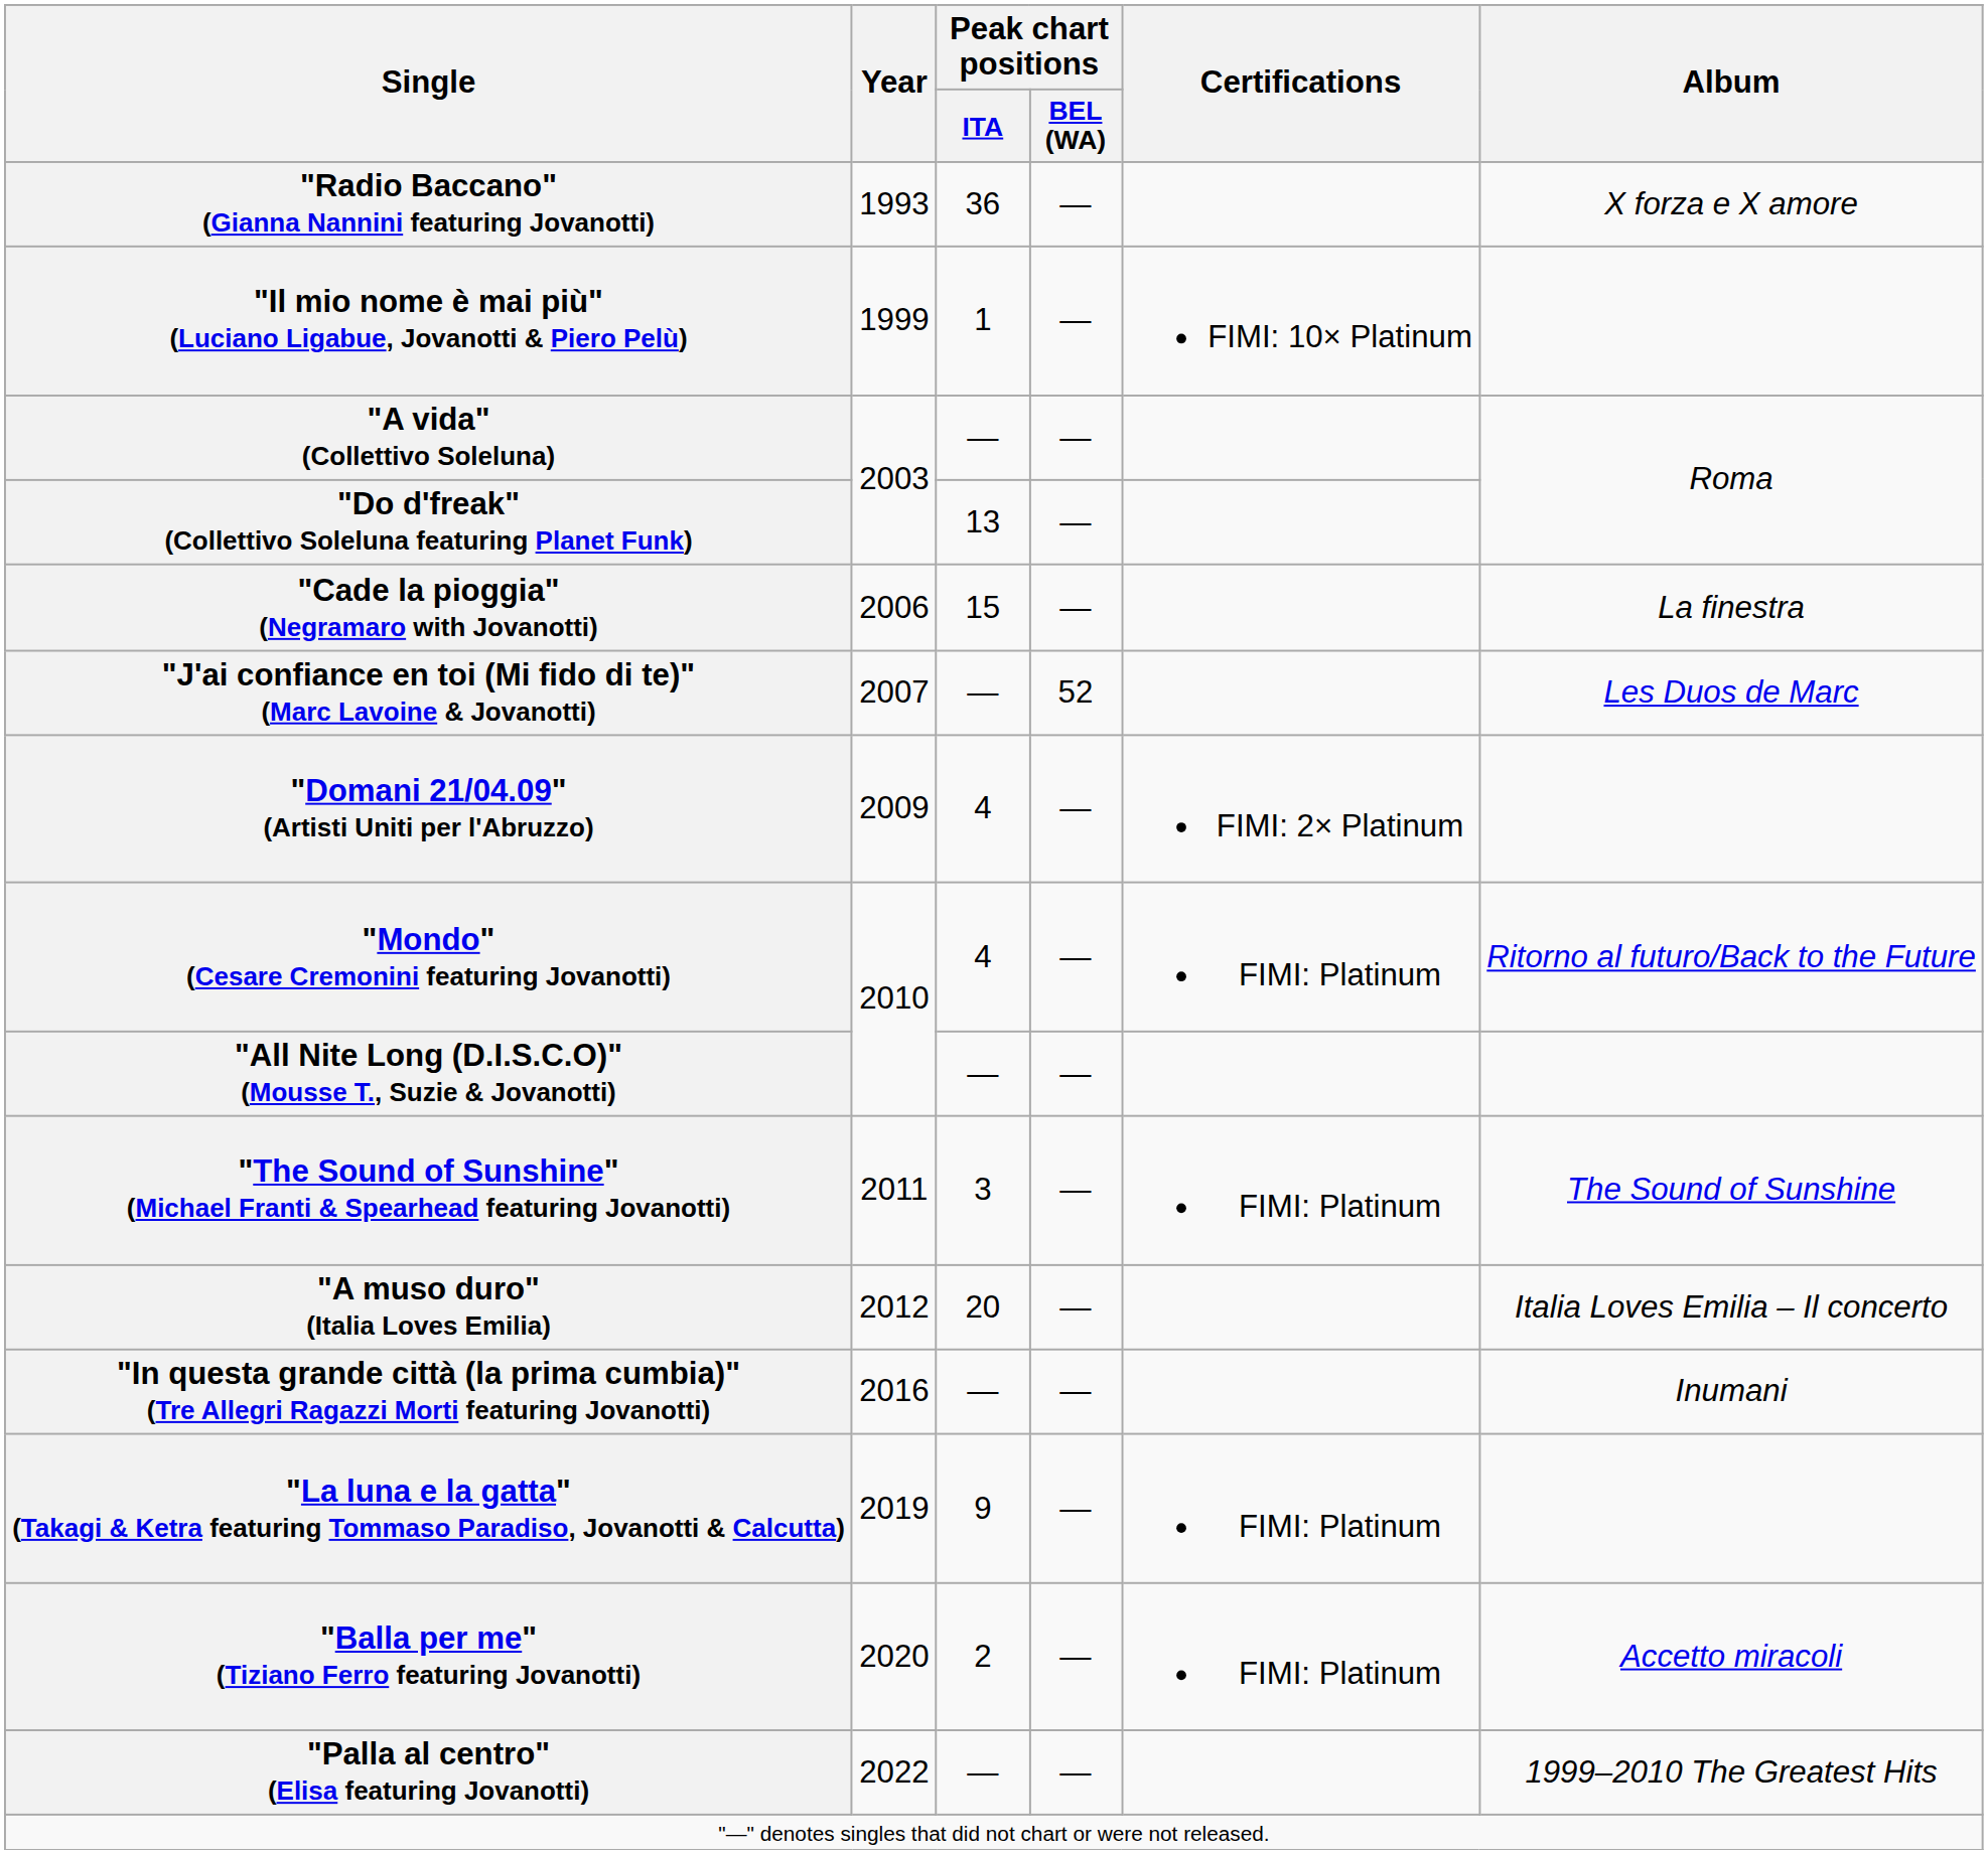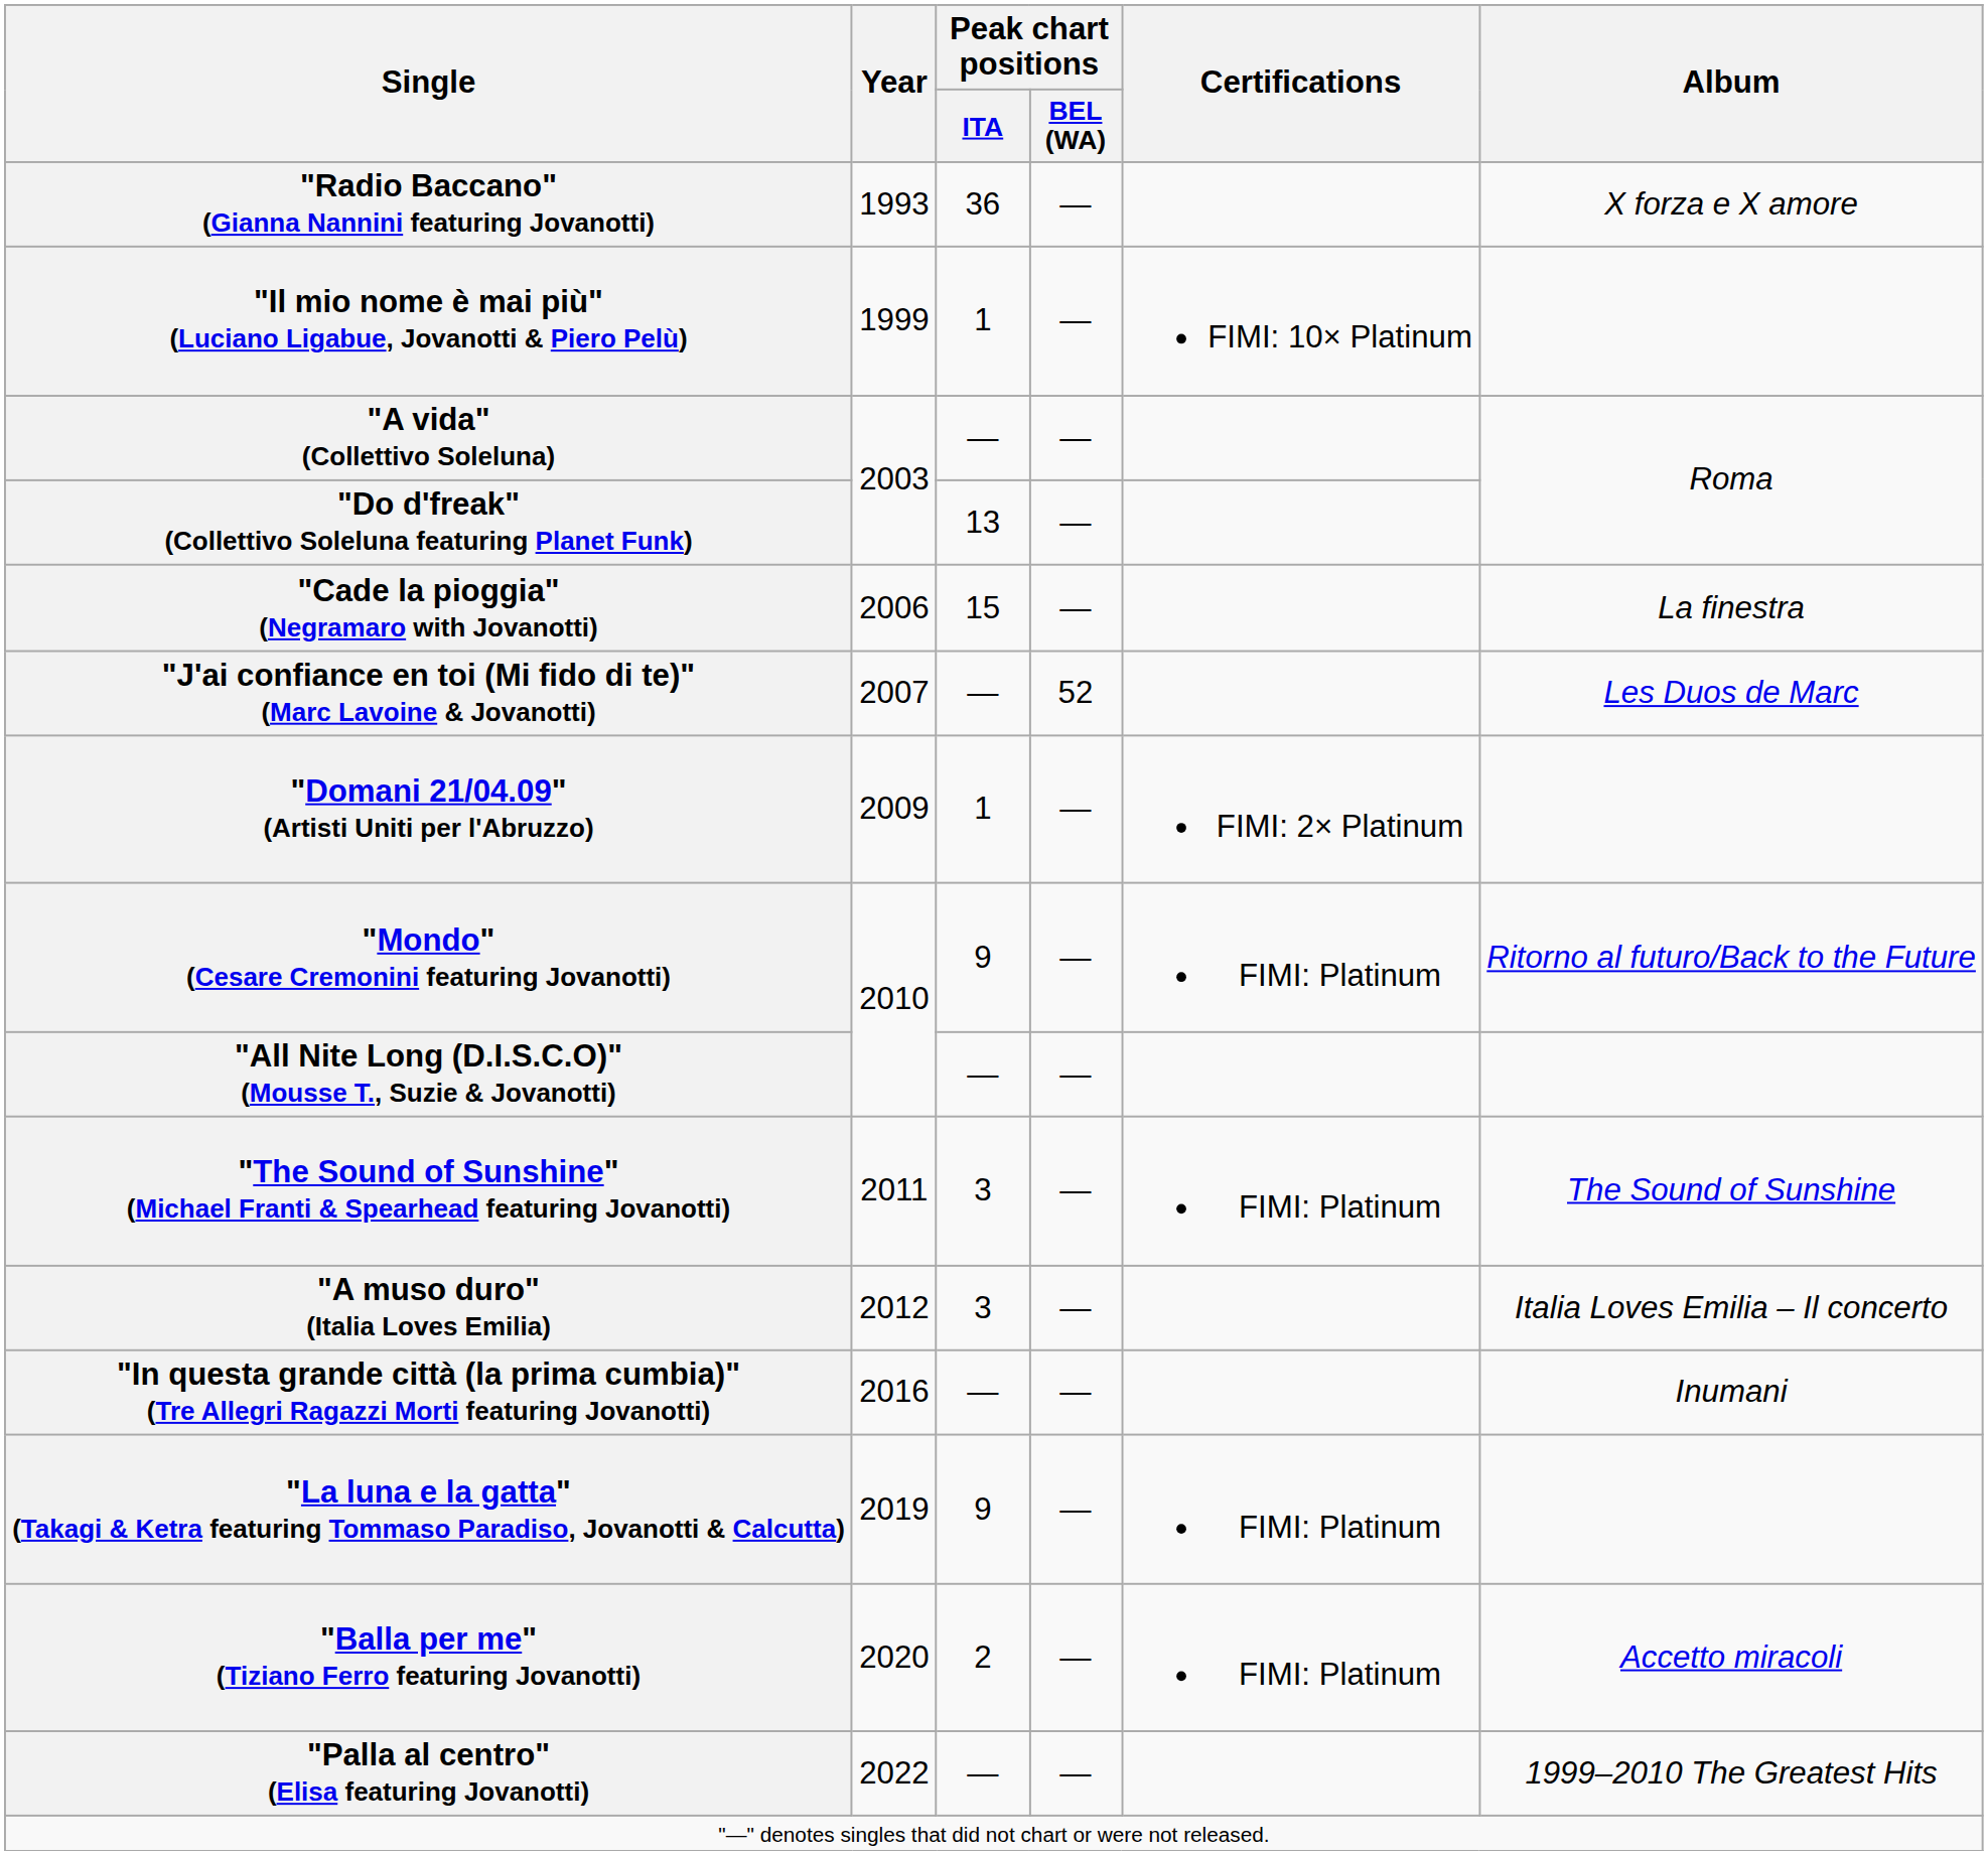 <table class="wikitable plainrowheaders" style="text-align:center;" border="1">
 <tr>
 <th scope="col" rowspan="2">Single</th>
 <th scope="col" rowspan="2">Year</th>
 <th scope="col" colspan="2">Peak chart positions</th>
 <th scope="col" rowspan="2">Certifications</th>
 <th scope="col" rowspan="2">Album</th>
 </tr>
 <tr>
 <th scope="col" style="width:3em;font-size:85%;"><a href='#'>ITA</a><br></th>
 <th scope="col" style="width:3em;font-size:85%;"><a href='#'>BEL</a><br>(WA)<br></th>
 </tr>
 <tr>
 <th scope="row">"Radio Baccano"<br><small>(<a href='#'>Gianna Nannini</a> featuring Jovanotti)</small></th>
 <td>1993</td>
 <td>36</td>
 <td>—</td>
 <td></td>
 <td><em>X forza e X amore</em></td>
 </tr>
 <tr>
 <th scope="row">"Il mio nome è mai più"<br><small>(<a href='#'>Luciano Ligabue</a>, Jovanotti & <a href='#'>Piero Pelù</a>)</small></th>
 <td>1999</td>
 <td>1</td>
 <td>—</td>
 <td><br><ul><li>FIMI: 10× Platinum</li></ul></td>
 <td></td>
 </tr>
 <tr>
 <th scope="row">"A vida"<br><small>(Collettivo Soleluna)</small></th>
 <td rowspan="2">2003</td>
 <td>—</td>
 <td>—</td>
 <td></td>
 <td rowspan="2"><em>Roma</em></td>
 </tr>
 <tr>
 <th scope="row">"Do d'freak"<br><small>(Collettivo Soleluna featuring <a href='#'>Planet Funk</a>)</small></th>
 <td>13</td>
 <td>—</td>
 <td></td>
 </tr>
 <tr>
 <th scope="row">"Cade la pioggia"<br><small>(<a href='#'>Negramaro</a> with Jovanotti)</small></th>
 <td>2006</td>
 <td>15</td>
 <td>—</td>
 <td></td>
 <td><em>La finestra</em></td>
 </tr>
 <tr>
 <th scope="row">"J'ai confiance en toi (Mi fido di te)"<br><small>(<a href='#'>Marc Lavoine</a> & Jovanotti)</small></th>
 <td>2007</td>
 <td>—</td>
 <td>52</td>
 <td></td>
 <td><em><a href='#'>Les Duos de Marc</a></em></td>
 </tr>
 <tr>
 <th scope="row">"<a href='#'>Domani 21/04.09</a>"<br><small>(Artisti Uniti per l'Abruzzo)</small></th>
 <td>2009</td>
-<td>4</td>
+<td>1</td>
 <td>—</td>
 <td><br><ul><li>FIMI: 2× Platinum</li></ul></td>
 <td></td>
 </tr>
 <tr>
 <th scope="row">"<a href='#'>Mondo</a>"<br><small>(<a href='#'>Cesare Cremonini</a> featuring Jovanotti)</small></th>
 <td rowspan="2">2010</td>
-<td>4</td>
+<td>9</td>
 <td>—</td>
 <td><br><ul><li>FIMI: Platinum</li></ul></td>
 <td><em><a href='#'>Ritorno al futuro/Back to the Future</a></em></td>
 </tr>
 <tr>
 <th scope="row">"All Nite Long (D.I.S.C.O)"<br><small>(<a href='#'>Mousse T.</a>, Suzie & Jovanotti)</small></th>
 <td>—</td>
 <td>—</td>
 <td></td>
 <td></td>
 </tr>
 <tr>
 <th scope="row">"<a href='#'>The Sound of Sunshine</a>"<br><small>(<a href='#'>Michael Franti & Spearhead</a> featuring Jovanotti)</small></th>
 <td>2011</td>
 <td>3</td>
 <td>—</td>
 <td><br><ul><li>FIMI: Platinum</li></ul></td>
 <td><em><a href='#'>The Sound of Sunshine</a></em></td>
 </tr>
 <tr>
 <th scope="row">"A muso duro"<br><small>(Italia Loves Emilia)</small></th>
 <td>2012</td>
-<td>20</td>
+<td>3</td>
 <td>—</td>
 <td></td>
 <td><em>Italia Loves Emilia – Il concerto</em></td>
 </tr>
 <tr>
 <th scope="row">"In questa grande città (la prima cumbia)"<br><small>(<a href='#'>Tre Allegri Ragazzi Morti</a> featuring Jovanotti)</small></th>
 <td>2016</td>
 <td>—</td>
 <td>—</td>
 <td></td>
 <td><em>Inumani</em></td>
 </tr>
 <tr>
 <th scope="row">"<a href='#'>La luna e la gatta</a>"<br><small>(<a href='#'>Takagi & Ketra</a> featuring <a href='#'>Tommaso Paradiso</a>, Jovanotti & <a href='#'>Calcutta</a>)</small></th>
 <td>2019</td>
 <td>9</td>
 <td>—</td>
 <td><br><ul><li>FIMI: Platinum</li></ul></td>
 <td></td>
 </tr>
 <tr>
 <th scope="row">"<a href='#'>Balla per me</a>"<br><small>(<a href='#'>Tiziano Ferro</a> featuring Jovanotti)</small></th>
 <td>2020</td>
 <td>2</td>
 <td>—</td>
 <td><br><ul><li>FIMI: Platinum</li></ul></td>
 <td><em><a href='#'>Accetto miracoli</a></em></td>
 </tr>
 <tr>
 <th scope="row">"Palla al centro"<br><small>(<a href='#'>Elisa</a> featuring Jovanotti)</small></th>
 <td>2022</td>
 <td>—</td>
 <td>—</td>
 <td></td>
 <td><em>1999–2010 The Greatest Hits</em></td>
 </tr>
 <tr>
 <td align="center" colspan="30" style="font-size:8pt">"—" denotes singles that did not chart or were not released.</td>
 </tr>
 </table>
